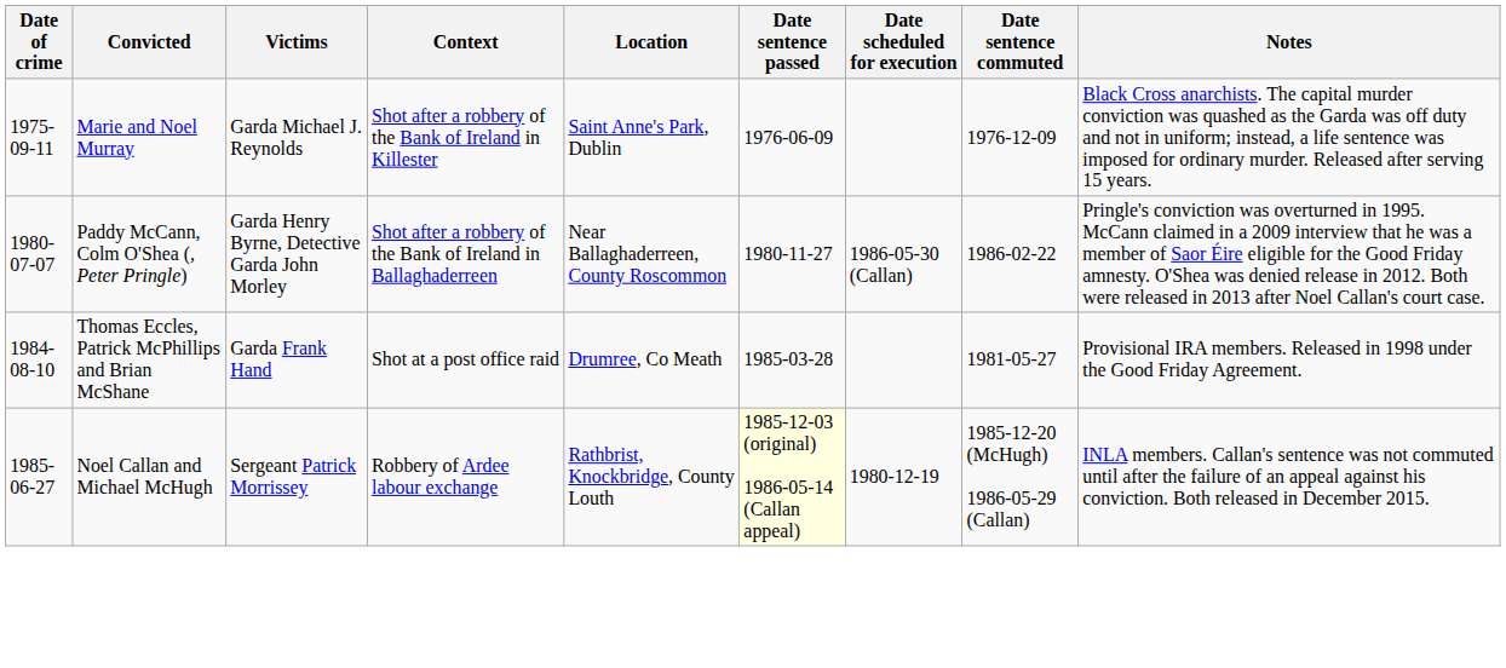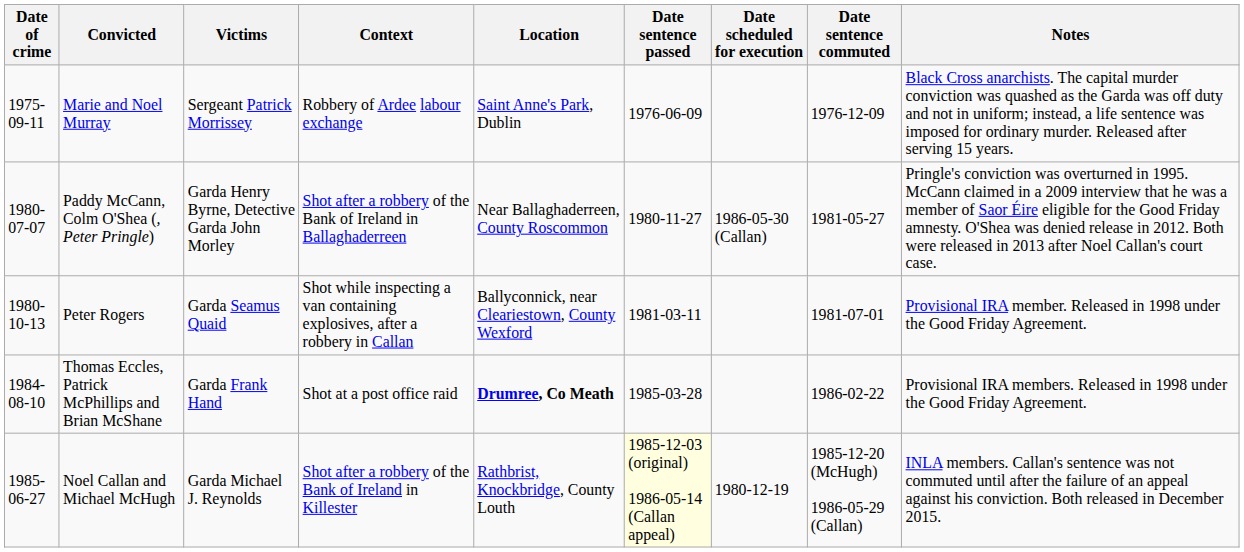 <table class="wikitable sortable">
 <tr>
 <th>Date of crime</th>
 <th>Convicted</th>
 <th>Victims</th>
 <th>Context</th>
 <th>Location</th>
 <th>Date sentence passed</th>
 <th>Date scheduled for execution</th>
 <th>Date sentence commuted</th>
 <th>Notes</th>
 </tr>
 <tr>
 <td>1975-09-11</td>
 <td><a href='#'>Marie and Noel Murray</a></td>
-<td>Garda Michael J. Reynolds</td>
-<td><a href='#'>Shot after a robbery</a> of the <a href='#'>Bank of Ireland</a> in <a href='#'>Killester</a></td>
+<td>Sergeant <a href='#'>Patrick Morrissey</a></td>
+<td>Robbery of <a href='#'>Ardee</a> <a href='#'>labour exchange</a></td>
 <td><a href='#'>Saint Anne's Park</a>, Dublin</td>
 <td>1976-06-09</td>
 <td></td>
 <td>1976-12-09</td>
 <td><a href='#'>Black Cross anarchists</a>. The capital murder conviction was quashed as the Garda was off duty and not in uniform; instead, a life sentence was imposed for ordinary murder. Released after serving 15 years.</td>
 </tr>
 <tr>
 <td>1980-07-07</td>
 <td>Paddy McCann, Colm O'Shea (<em>, Peter Pringle</em>)</td>
 <td>Garda Henry Byrne, Detective Garda John Morley</td>
 <td><a href='#'>Shot after a robbery</a> of the Bank of Ireland in <a href='#'>Ballaghaderreen</a></td>
 <td>Near Ballaghaderreen, <a href='#'>County Roscommon</a></td>
 <td>1980-11-27</td>
 <td><br>1986-05-30 (Callan)</td>
-<td>1986-02-22</td>
+<td>1981-05-27</td>
 <td>Pringle's conviction was overturned in 1995. McCann claimed in a 2009 interview that he was a member of <a href='#'>Saor Éire</a> eligible for the Good Friday amnesty. O'Shea was denied release in 2012. Both were released in 2013 after Noel Callan's court case.</td>
+</tr>
+<tr>
+<td>1980-10-13</td>
+<td>Peter Rogers</td>
+<td>Garda <a href='#'>Seamus Quaid</a></td>
+<td>Shot while inspecting a van containing explosives, after a robbery in <a href='#'>Callan</a></td>
+<td>Ballyconnick, near <a href='#'>Cleariestown</a>, <a href='#'>County Wexford</a></td>
+<td>1981-03-11</td>
+<td></td>
+<td>1981-07-01</td>
+<td><a href='#'>Provisional IRA</a> member. Released in 1998 under the Good Friday Agreement.</td>
 </tr>
 <tr>
 <td>1984-08-10</td>
 <td>Thomas Eccles, Patrick McPhillips and Brian McShane</td>
 <td>Garda <a href='#'>Frank Hand</a></td>
 <td>Shot at a post office raid</td>
-<td><a href='#'>Drumree</a>, Co Meath</td>
+<td><strong><a href='#'>Drumree</a>, Co Meath</strong></td>
 <td>1985-03-28</td>
 <td></td>
-<td>1981-05-27</td>
+<td>1986-02-22</td>
 <td>Provisional IRA members. Released in 1998 under the Good Friday Agreement.</td>
 </tr>
 <tr>
 <td>1985-06-27</td>
 <td>Noel Callan and Michael McHugh</td>
-<td>Sergeant <a href='#'>Patrick Morrissey</a></td>
-<td>Robbery of <a href='#'>Ardee</a> <a href='#'>labour exchange</a></td>
+<td>Garda Michael J. Reynolds</td>
+<td><a href='#'>Shot after a robbery</a> of the <a href='#'>Bank of Ireland</a> in <a href='#'>Killester</a></td>
 <td><a href='#'>Rathbrist, Knockbridge</a>, County Louth</td>
 <td style="background: lightyellow;">1985-12-03 (original)<br><br>1986-05-14 (Callan appeal)</td>
 <td>1980-12-19</td>
 <td>1985-12-20 (McHugh)<br><br>1986-05-29 (Callan)</td>
 <td><a href='#'>INLA</a> members. Callan's sentence was not commuted until after the failure of an appeal against his conviction. Both released in December 2015.</td>
 </tr>
 </table>
